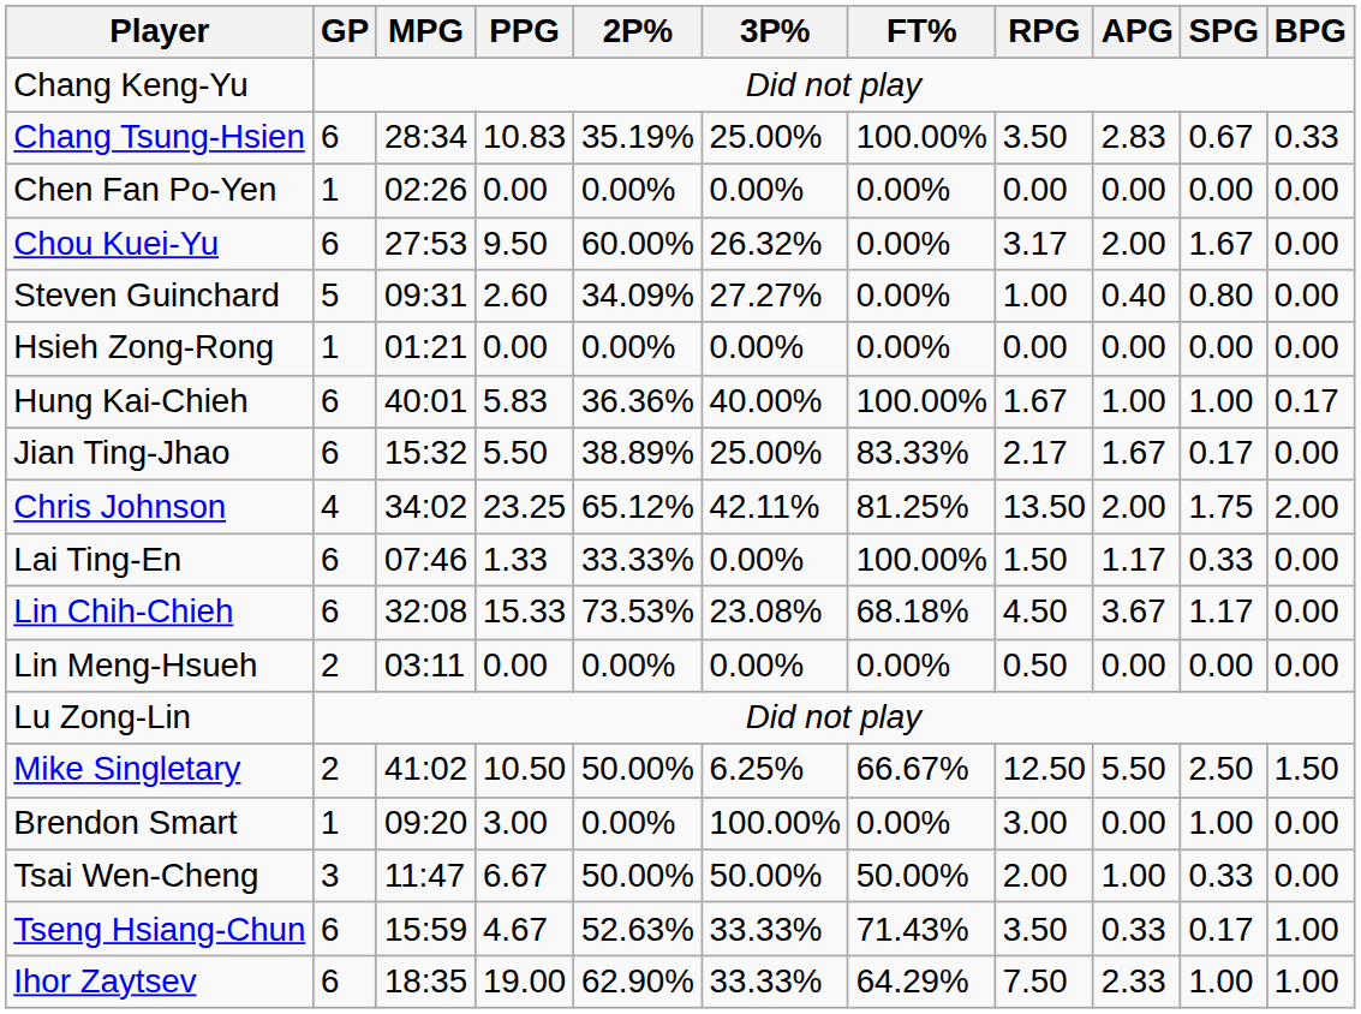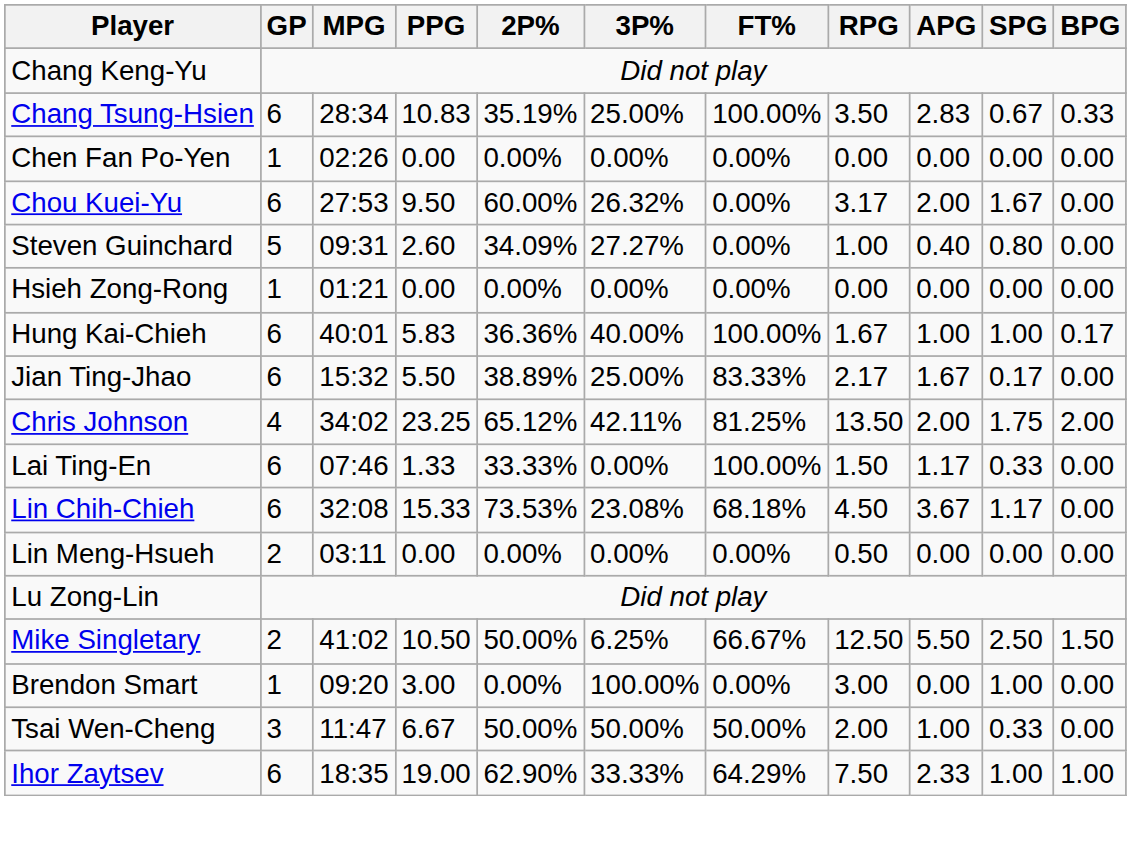 <table class="wikitable">
 <tr>
 <th>Player</th>
 <th>GP</th>
 <th>MPG</th>
 <th>PPG</th>
 <th>2P%</th>
 <th>3P%</th>
 <th>FT%</th>
 <th>RPG</th>
 <th>APG</th>
 <th>SPG</th>
 <th>BPG</th>
 </tr>
 <tr>
 <td>Chang Keng-Yu</td>
 <td colspan=10 align=center><em>Did not play</em></td>
 </tr>
 <tr>
 <td><a href='#'>Chang Tsung-Hsien</a></td>
 <td>6</td>
 <td>28:34</td>
 <td>10.83</td>
 <td>35.19%</td>
 <td>25.00%</td>
 <td>100.00%</td>
 <td>3.50</td>
 <td>2.83</td>
 <td>0.67</td>
 <td>0.33</td>
 </tr>
 <tr>
 <td>Chen Fan Po-Yen</td>
 <td>1</td>
 <td>02:26</td>
 <td>0.00</td>
 <td>0.00%</td>
 <td>0.00%</td>
 <td>0.00%</td>
 <td>0.00</td>
 <td>0.00</td>
 <td>0.00</td>
 <td>0.00</td>
 </tr>
 <tr>
 <td><a href='#'>Chou Kuei-Yu</a></td>
 <td>6</td>
 <td>27:53</td>
 <td>9.50</td>
 <td>60.00%</td>
 <td>26.32%</td>
 <td>0.00%</td>
 <td>3.17</td>
 <td>2.00</td>
 <td>1.67</td>
 <td>0.00</td>
 </tr>
 <tr>
 <td>Steven Guinchard</td>
 <td>5</td>
 <td>09:31</td>
 <td>2.60</td>
 <td>34.09%</td>
 <td>27.27%</td>
 <td>0.00%</td>
 <td>1.00</td>
 <td>0.40</td>
 <td>0.80</td>
 <td>0.00</td>
 </tr>
 <tr>
 <td>Hsieh Zong-Rong</td>
 <td>1</td>
 <td>01:21</td>
 <td>0.00</td>
 <td>0.00%</td>
 <td>0.00%</td>
 <td>0.00%</td>
 <td>0.00</td>
 <td>0.00</td>
 <td>0.00</td>
 <td>0.00</td>
 </tr>
 <tr>
 <td>Hung Kai-Chieh</td>
 <td>6</td>
 <td>40:01</td>
 <td>5.83</td>
 <td>36.36%</td>
 <td>40.00%</td>
 <td>100.00%</td>
 <td>1.67</td>
 <td>1.00</td>
 <td>1.00</td>
 <td>0.17</td>
 </tr>
 <tr>
 <td>Jian Ting-Jhao</td>
 <td>6</td>
 <td>15:32</td>
 <td>5.50</td>
 <td>38.89%</td>
 <td>25.00%</td>
 <td>83.33%</td>
 <td>2.17</td>
 <td>1.67</td>
 <td>0.17</td>
 <td>0.00</td>
 </tr>
 <tr>
 <td><a href='#'>Chris Johnson</a></td>
 <td>4</td>
 <td>34:02</td>
 <td>23.25</td>
 <td>65.12%</td>
 <td>42.11%</td>
 <td>81.25%</td>
 <td>13.50</td>
 <td>2.00</td>
 <td>1.75</td>
 <td>2.00</td>
 </tr>
 <tr>
 <td>Lai Ting-En</td>
 <td>6</td>
 <td>07:46</td>
 <td>1.33</td>
 <td>33.33%</td>
 <td>0.00%</td>
 <td>100.00%</td>
 <td>1.50</td>
 <td>1.17</td>
 <td>0.33</td>
 <td>0.00</td>
 </tr>
 <tr>
 <td><a href='#'>Lin Chih-Chieh</a></td>
 <td>6</td>
 <td>32:08</td>
 <td>15.33</td>
 <td>73.53%</td>
 <td>23.08%</td>
 <td>68.18%</td>
 <td>4.50</td>
 <td>3.67</td>
 <td>1.17</td>
 <td>0.00</td>
 </tr>
 <tr>
 <td>Lin Meng-Hsueh</td>
 <td>2</td>
 <td>03:11</td>
 <td>0.00</td>
 <td>0.00%</td>
 <td>0.00%</td>
 <td>0.00%</td>
 <td>0.50</td>
 <td>0.00</td>
 <td>0.00</td>
 <td>0.00</td>
 </tr>
 <tr>
 <td>Lu Zong-Lin</td>
 <td colspan=10 align=center><em>Did not play</em></td>
 </tr>
 <tr>
 <td><a href='#'>Mike Singletary</a></td>
 <td>2</td>
 <td>41:02</td>
 <td>10.50</td>
 <td>50.00%</td>
 <td>6.25%</td>
 <td>66.67%</td>
 <td>12.50</td>
 <td>5.50</td>
 <td>2.50</td>
 <td>1.50</td>
 </tr>
 <tr>
 <td>Brendon Smart</td>
 <td>1</td>
 <td>09:20</td>
 <td>3.00</td>
 <td>0.00%</td>
 <td>100.00%</td>
 <td>0.00%</td>
 <td>3.00</td>
 <td>0.00</td>
 <td>1.00</td>
 <td>0.00</td>
 </tr>
 <tr>
 <td>Tsai Wen-Cheng</td>
 <td>3</td>
 <td>11:47</td>
 <td>6.67</td>
 <td>50.00%</td>
 <td>50.00%</td>
 <td>50.00%</td>
 <td>2.00</td>
 <td>1.00</td>
 <td>0.33</td>
 <td>0.00</td>
 </tr>
 <tr>
-<td><a href='#'>Tseng Hsiang-Chun</a></td>
-<td>6</td>
-<td>15:59</td>
-<td>4.67</td>
-<td>52.63%</td>
-<td>33.33%</td>
-<td>71.43%</td>
-<td>3.50</td>
-<td>0.33</td>
-<td>0.17</td>
-<td>1.00</td>
-</tr>
-<tr>
 <td><a href='#'>Ihor Zaytsev</a></td>
 <td>6</td>
 <td>18:35</td>
 <td>19.00</td>
 <td>62.90%</td>
 <td>33.33%</td>
 <td>64.29%</td>
 <td>7.50</td>
 <td>2.33</td>
 <td>1.00</td>
 <td>1.00</td>
 </tr>
 </table>
